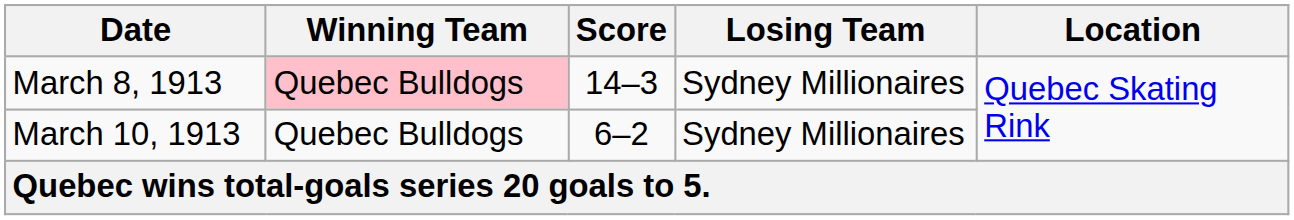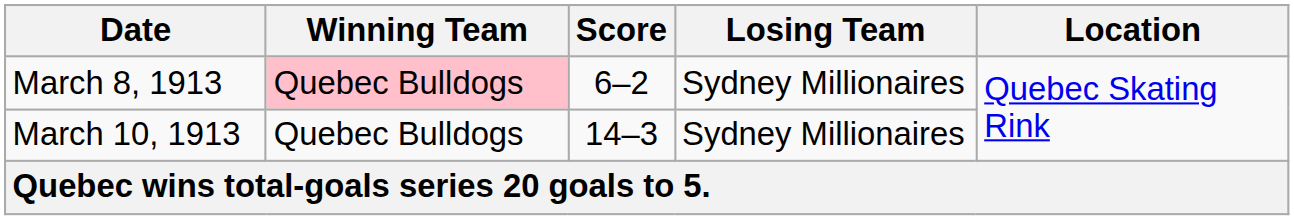 <table class="wikitable">
 <tr>
 <th width="120">Date</th>
 <th width="140">Winning Team</th>
 <th width="5">Score</th>
 <th width="140">Losing Team</th>
 <th width="145">Location</th>
 </tr>
 <tr>
 <td>March 8, 1913</td>
 <td style="background: pink;">Quebec Bulldogs</td>
-<td align="center">14–3</td>
+<td align="center">6–2</td>
 <td>Sydney Millionaires</td>
 <td rowspan="2"><a href='#'>Quebec Skating Rink</a></td>
 </tr>
 <tr>
 <td>March 10, 1913</td>
 <td>Quebec Bulldogs</td>
-<td align="center">6–2</td>
+<td align="center">14–3</td>
 <td>Sydney Millionaires</td>
 </tr>
 <tr>
 <th colspan="5" style="text-align:left;">Quebec wins total-goals series 20 goals to 5.</th>
 </tr>
 </table>
